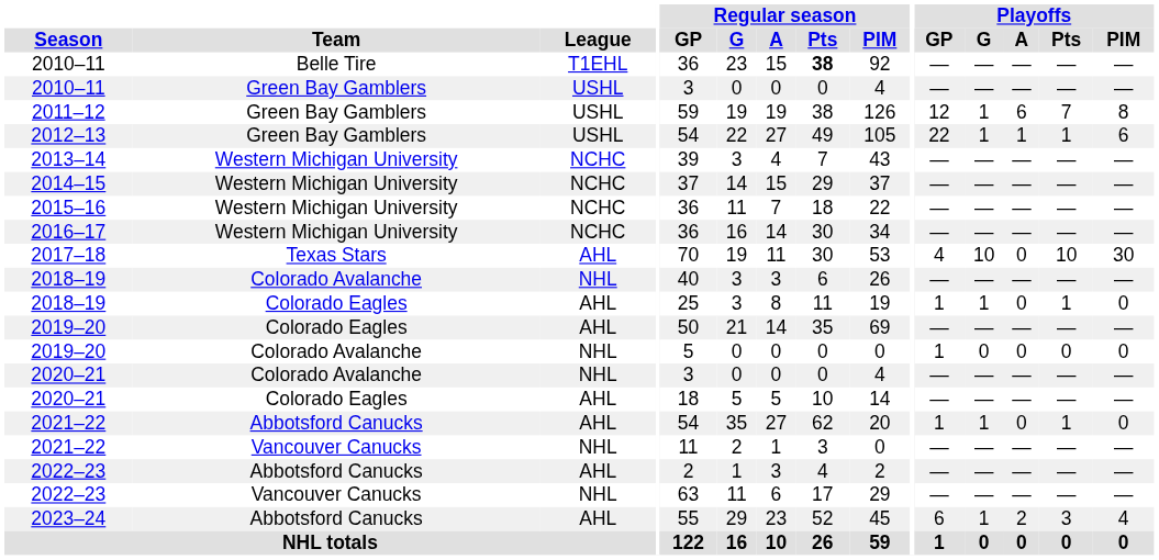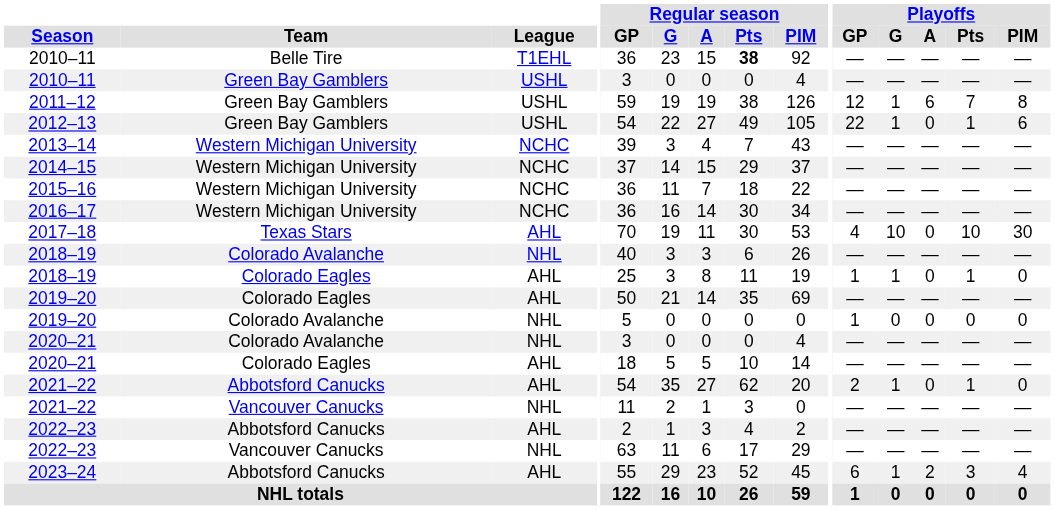 <table border="0" cellpadding="1" cellspacing="0" style="text-align:center; width:60em">
 <tr bgcolor="#e0e0e0">
 <th colspan="3" bgcolor="#ffffff"></th>
 <th rowspan="99" bgcolor="#ffffff"></th>
 <th colspan="5"><a href='#'>Regular season</a></th>
 <th rowspan="99" bgcolor="#ffffff"></th>
 <th colspan="5"><a href='#'>Playoffs</a></th>
 </tr>
 <tr bgcolor="#e0e0e0">
 <th><a href='#'>Season</a></th>
 <th>Team</th>
 <th>League</th>
 <th>GP</th>
 <th><a href='#'>G</a></th>
 <th><a href='#'>A</a></th>
 <th><a href='#'>Pts</a></th>
 <th><a href='#'>PIM</a></th>
 <th>GP</th>
 <th>G</th>
 <th>A</th>
 <th>Pts</th>
 <th>PIM</th>
 </tr>
 <tr>
 <td>2010–11</td>
 <td>Belle Tire</td>
 <td><a href='#'>T1EHL</a></td>
 <td>36</td>
 <td>23</td>
 <td>15</td>
 <td><strong>38</strong></td>
 <td>92</td>
 <td>—</td>
 <td>—</td>
 <td>—</td>
 <td>—</td>
 <td>—</td>
 </tr>
 <tr bgcolor="#f0f0f0">
 <td><a href='#'>2010–11</a></td>
 <td><a href='#'>Green Bay Gamblers</a></td>
 <td><a href='#'>USHL</a></td>
 <td>3</td>
 <td>0</td>
 <td>0</td>
 <td>0</td>
 <td>4</td>
 <td>—</td>
 <td>—</td>
 <td>—</td>
 <td>—</td>
 <td>—</td>
 </tr>
 <tr>
 <td><a href='#'>2011–12</a></td>
 <td>Green Bay Gamblers</td>
 <td>USHL</td>
 <td>59</td>
 <td>19</td>
 <td>19</td>
 <td>38</td>
 <td>126</td>
 <td>12</td>
 <td>1</td>
 <td>6</td>
 <td>7</td>
 <td>8</td>
 </tr>
 <tr bgcolor="#f0f0f0">
 <td><a href='#'>2012–13</a></td>
 <td>Green Bay Gamblers</td>
 <td>USHL</td>
 <td>54</td>
 <td>22</td>
 <td>27</td>
 <td>49</td>
 <td>105</td>
 <td>22</td>
 <td>1</td>
-<td>1</td>
+<td>0</td>
 <td>1</td>
 <td>6</td>
 </tr>
 <tr>
 <td><a href='#'>2013–14</a></td>
 <td><a href='#'>Western Michigan University</a></td>
 <td><a href='#'>NCHC</a></td>
 <td>39</td>
 <td>3</td>
 <td>4</td>
 <td>7</td>
 <td>43</td>
 <td>—</td>
 <td>—</td>
 <td>—</td>
 <td>—</td>
 <td>—</td>
 </tr>
 <tr bgcolor="#f0f0f0">
 <td><a href='#'>2014–15</a></td>
 <td>Western Michigan University</td>
 <td>NCHC</td>
 <td>37</td>
 <td>14</td>
 <td>15</td>
 <td>29</td>
 <td>37</td>
 <td>—</td>
 <td>—</td>
 <td>—</td>
 <td>—</td>
 <td>—</td>
 </tr>
 <tr>
 <td><a href='#'>2015–16</a></td>
 <td>Western Michigan University</td>
 <td>NCHC</td>
 <td>36</td>
 <td>11</td>
 <td>7</td>
 <td>18</td>
 <td>22</td>
 <td>—</td>
 <td>—</td>
 <td>—</td>
 <td>—</td>
 <td>—</td>
 </tr>
 <tr bgcolor="#f0f0f0">
 <td><a href='#'>2016–17</a></td>
 <td>Western Michigan University</td>
 <td>NCHC</td>
 <td>36</td>
 <td>16</td>
 <td>14</td>
 <td>30</td>
 <td>34</td>
 <td>—</td>
 <td>—</td>
 <td>—</td>
 <td>—</td>
 <td>—</td>
 </tr>
 <tr>
 <td><a href='#'>2017–18</a></td>
 <td><a href='#'>Texas Stars</a></td>
 <td><a href='#'>AHL</a></td>
 <td>70</td>
 <td>19</td>
 <td>11</td>
 <td>30</td>
 <td>53</td>
 <td>4</td>
 <td>10</td>
 <td>0</td>
 <td>10</td>
 <td>30</td>
 </tr>
 <tr bgcolor="#f0f0f0">
 <td><a href='#'>2018–19</a></td>
 <td><a href='#'>Colorado Avalanche</a></td>
 <td><a href='#'>NHL</a></td>
 <td>40</td>
 <td>3</td>
 <td>3</td>
 <td>6</td>
 <td>26</td>
 <td>—</td>
 <td>—</td>
 <td>—</td>
 <td>—</td>
 <td>—</td>
 </tr>
 <tr>
 <td><a href='#'>2018–19</a></td>
 <td><a href='#'>Colorado Eagles</a></td>
 <td>AHL</td>
 <td>25</td>
 <td>3</td>
 <td>8</td>
 <td>11</td>
 <td>19</td>
 <td>1</td>
 <td>1</td>
 <td>0</td>
 <td>1</td>
 <td>0</td>
 </tr>
 <tr bgcolor="#f0f0f0">
 <td><a href='#'>2019–20</a></td>
 <td>Colorado Eagles</td>
 <td>AHL</td>
 <td>50</td>
 <td>21</td>
 <td>14</td>
 <td>35</td>
 <td>69</td>
 <td>—</td>
 <td>—</td>
 <td>—</td>
 <td>—</td>
 <td>—</td>
 </tr>
 <tr>
 <td><a href='#'>2019–20</a></td>
 <td>Colorado Avalanche</td>
 <td>NHL</td>
 <td>5</td>
 <td>0</td>
 <td>0</td>
 <td>0</td>
 <td>0</td>
 <td>1</td>
 <td>0</td>
 <td>0</td>
 <td>0</td>
 <td>0</td>
 </tr>
 <tr bgcolor="#f0f0f0">
 <td><a href='#'>2020–21</a></td>
 <td>Colorado Avalanche</td>
 <td>NHL</td>
 <td>3</td>
 <td>0</td>
 <td>0</td>
 <td>0</td>
 <td>4</td>
 <td>—</td>
 <td>—</td>
 <td>—</td>
 <td>—</td>
 <td>—</td>
 </tr>
 <tr>
 <td><a href='#'>2020–21</a></td>
 <td>Colorado Eagles</td>
 <td>AHL</td>
 <td>18</td>
 <td>5</td>
 <td>5</td>
 <td>10</td>
 <td>14</td>
 <td>—</td>
 <td>—</td>
 <td>—</td>
 <td>—</td>
 <td>—</td>
 </tr>
 <tr bgcolor="#f0f0f0">
 <td><a href='#'>2021–22</a></td>
 <td><a href='#'>Abbotsford Canucks</a></td>
 <td>AHL</td>
 <td>54</td>
 <td>35</td>
 <td>27</td>
 <td>62</td>
 <td>20</td>
-<td>1</td>
+<td>2</td>
 <td>1</td>
 <td>0</td>
 <td>1</td>
 <td>0</td>
 </tr>
 <tr>
 <td><a href='#'>2021–22</a></td>
 <td><a href='#'>Vancouver Canucks</a></td>
 <td>NHL</td>
 <td>11</td>
 <td>2</td>
 <td>1</td>
 <td>3</td>
 <td>0</td>
 <td>—</td>
 <td>—</td>
 <td>—</td>
 <td>—</td>
 <td>—</td>
 </tr>
 <tr bgcolor="#f0f0f0">
 <td><a href='#'>2022–23</a></td>
 <td>Abbotsford Canucks</td>
 <td>AHL</td>
 <td>2</td>
 <td>1</td>
 <td>3</td>
 <td>4</td>
 <td>2</td>
 <td>—</td>
 <td>—</td>
 <td>—</td>
 <td>—</td>
 <td>—</td>
 </tr>
 <tr>
 <td><a href='#'>2022–23</a></td>
 <td>Vancouver Canucks</td>
 <td>NHL</td>
 <td>63</td>
 <td>11</td>
 <td>6</td>
 <td>17</td>
 <td>29</td>
 <td>—</td>
 <td>—</td>
 <td>—</td>
 <td>—</td>
 <td>—</td>
 </tr>
 <tr bgcolor="#f0f0f0">
 <td><a href='#'>2023–24</a></td>
 <td>Abbotsford Canucks</td>
 <td>AHL</td>
 <td>55</td>
 <td>29</td>
 <td>23</td>
 <td>52</td>
 <td>45</td>
 <td>6</td>
 <td>1</td>
 <td>2</td>
 <td>3</td>
 <td>4</td>
 </tr>
 <tr bgcolor="#e0e0e0">
 <th colspan="3">NHL totals</th>
 <th>122</th>
 <th>16</th>
 <th>10</th>
 <th>26</th>
 <th>59</th>
 <th>1</th>
 <th>0</th>
 <th>0</th>
 <th>0</th>
 <th>0</th>
 </tr>
 </table>
